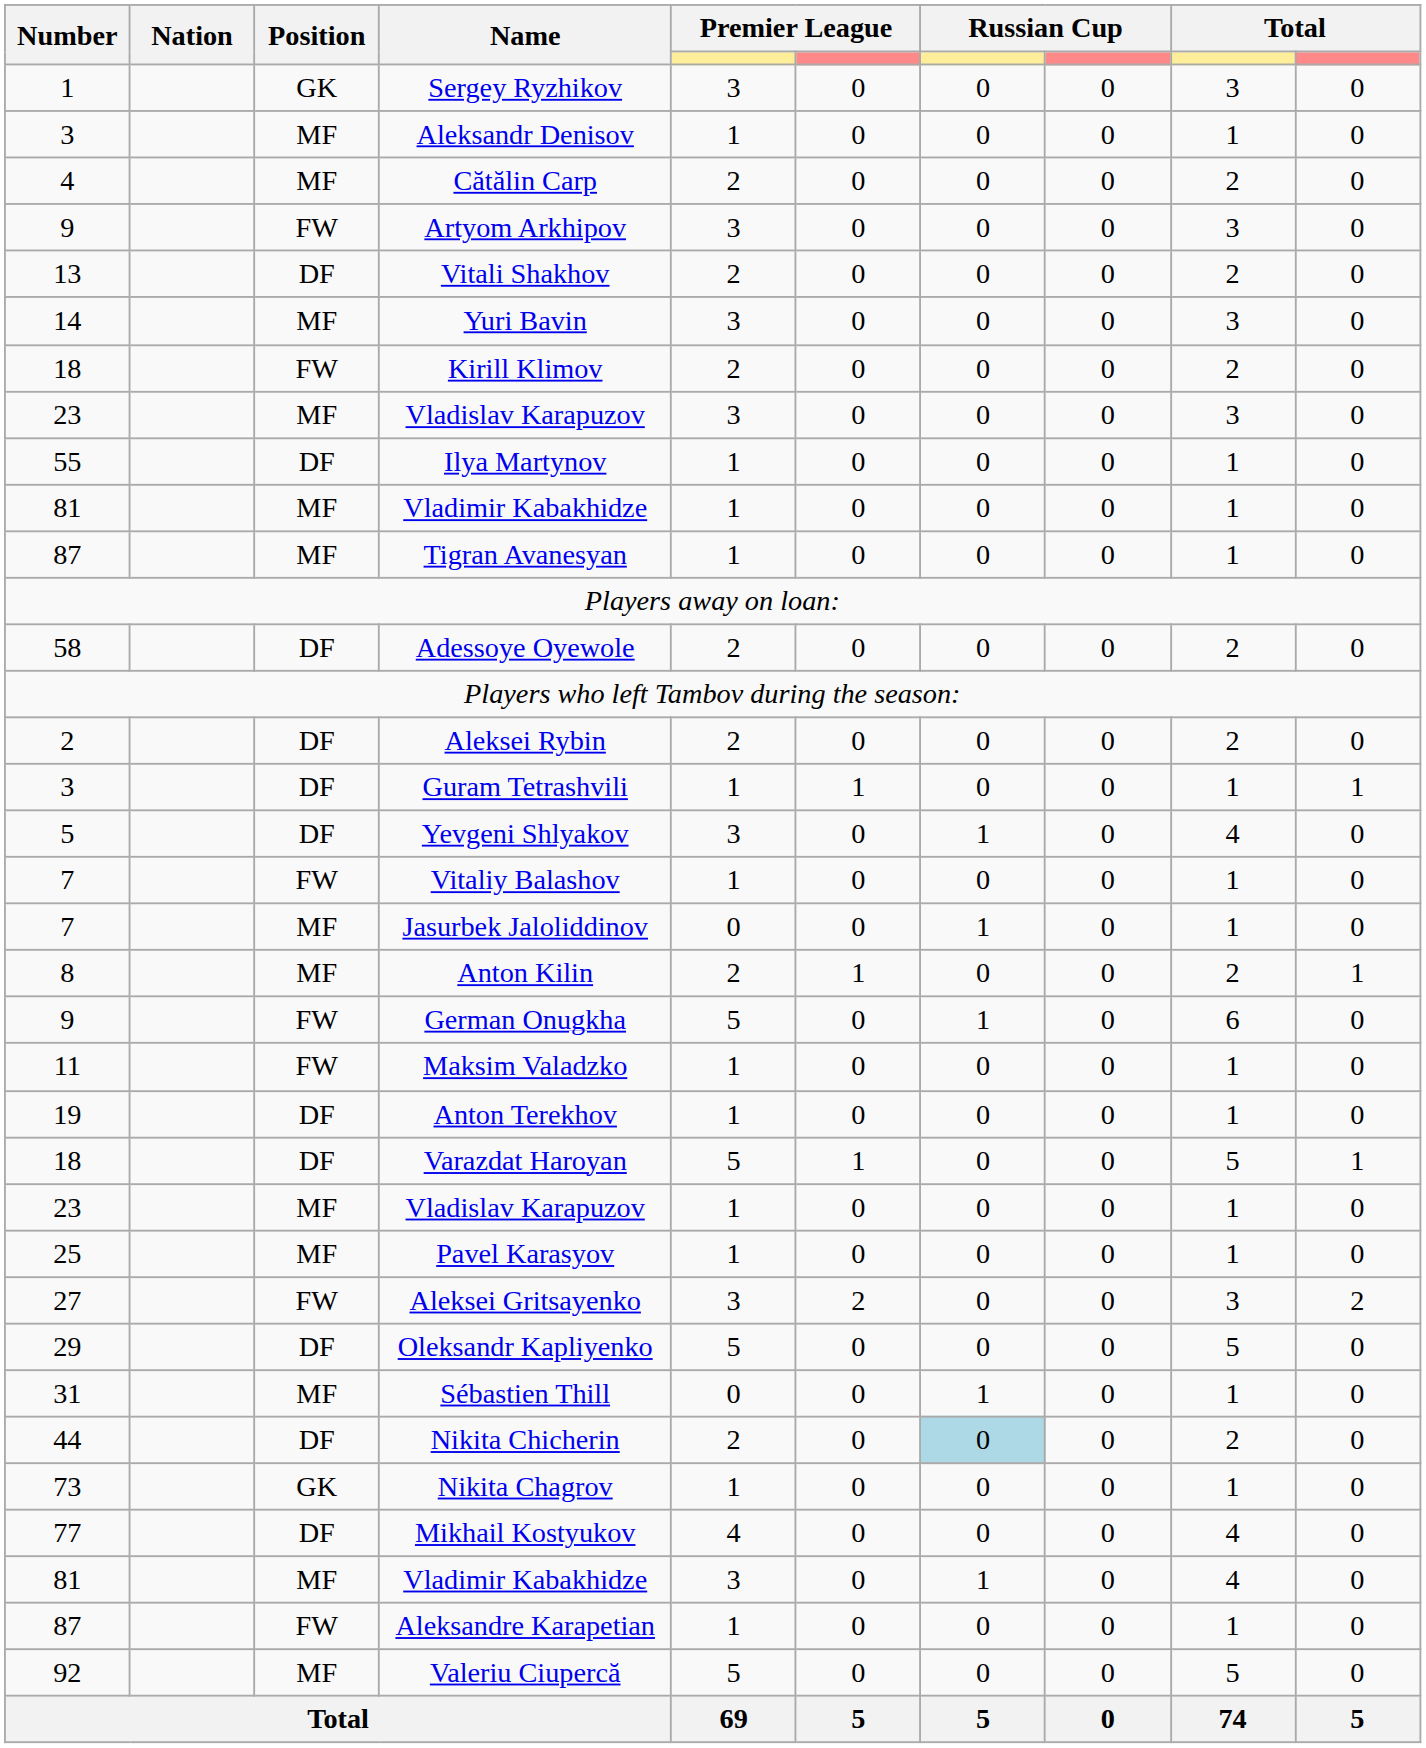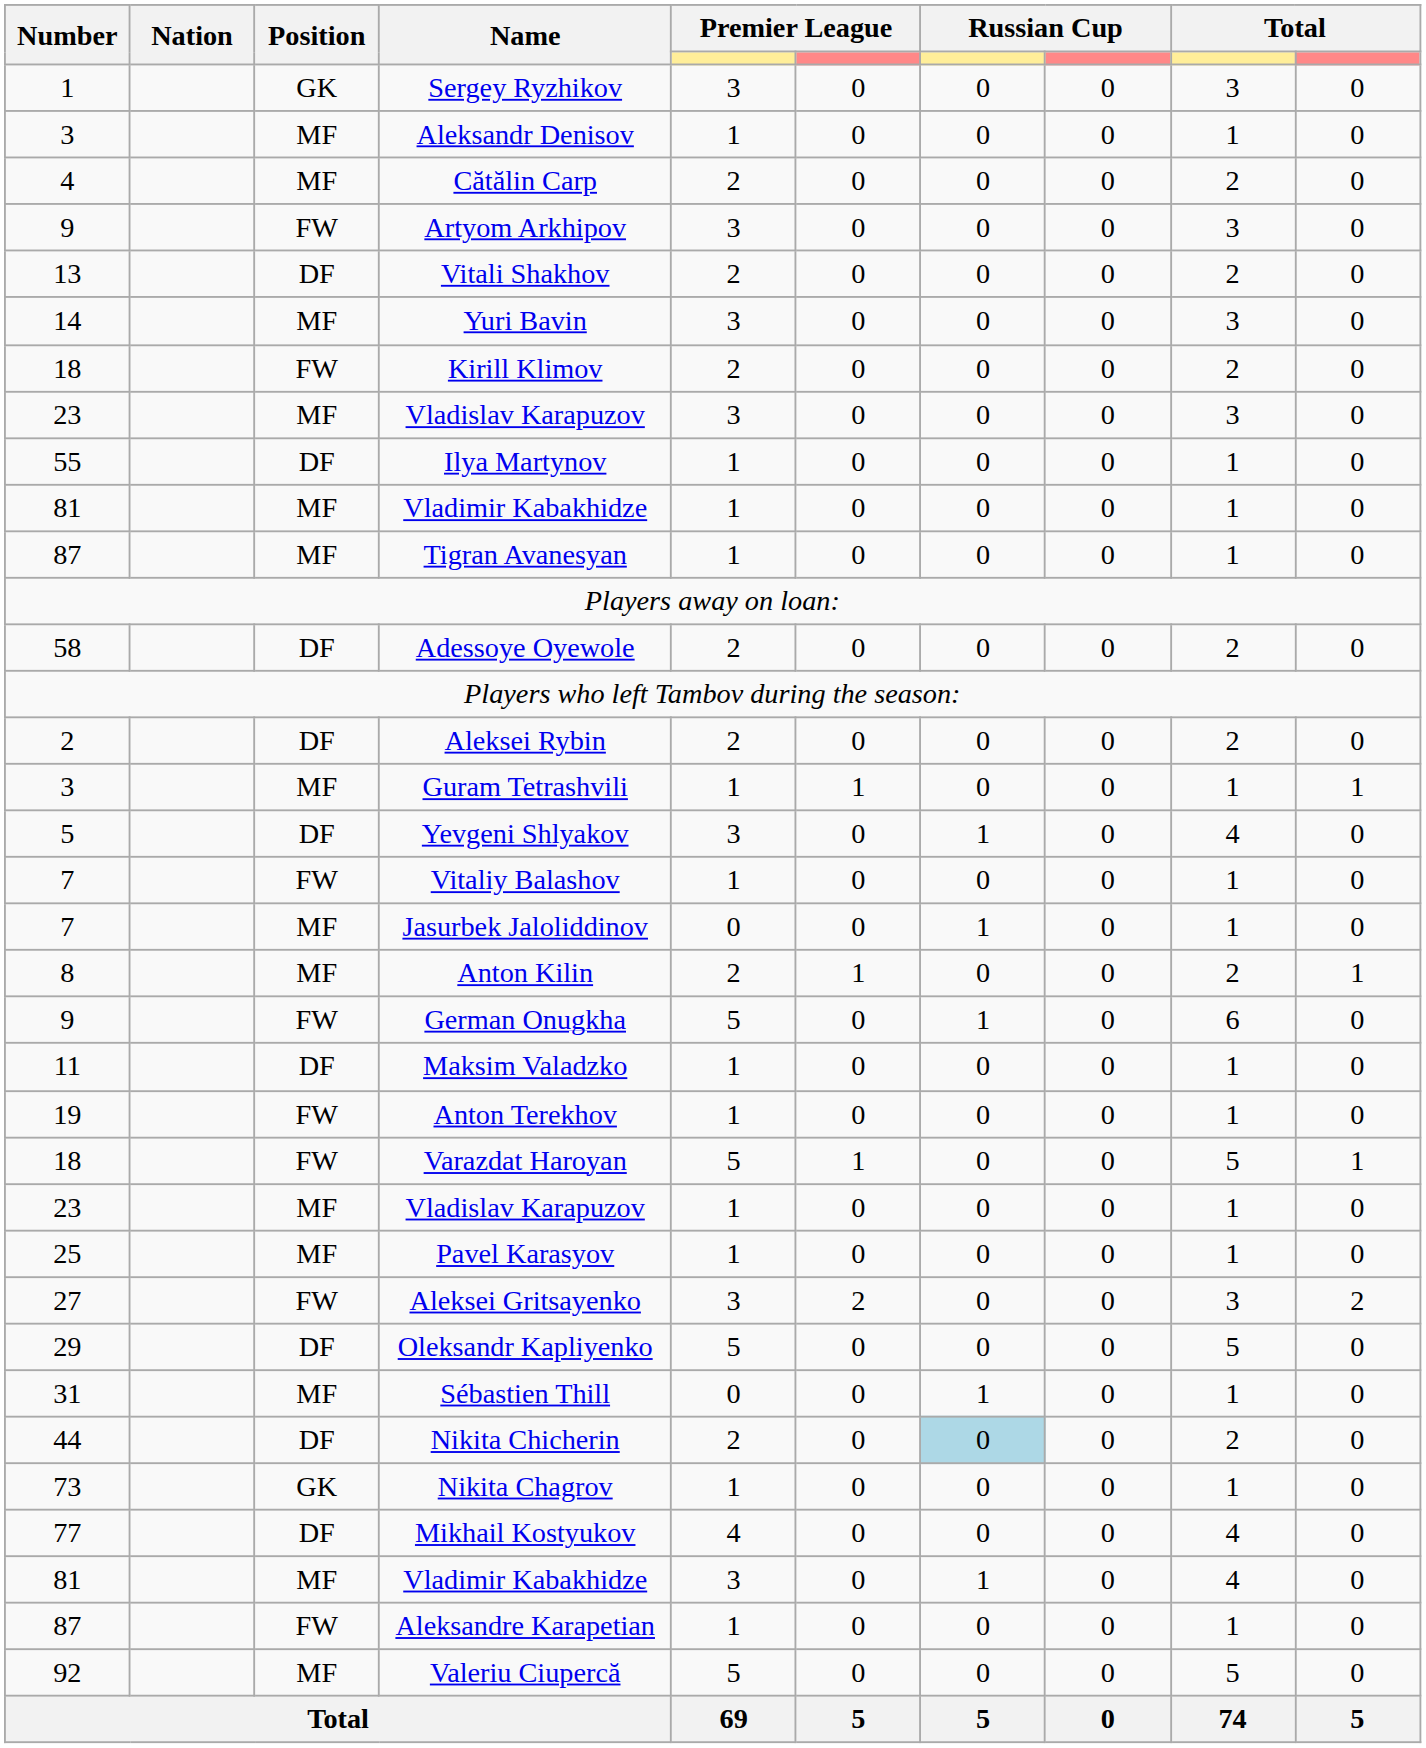 <table class="wikitable" style="font-size: 95%; text-align: center;">
 <tr>
 <th rowspan=2 width=60>Number</th>
 <th rowspan=2 width=60>Nation</th>
 <th rowspan=2 width=60>Position</th>
 <th rowspan=2 width=150>Name</th>
 <th colspan=2>Premier League</th>
 <th colspan=2>Russian Cup</th>
 <th colspan=2>Total</th>
 </tr>
 <tr>
 <th style="width:60px; background:#fe9;"></th>
 <th style="width:60px; background:#ff8888;"></th>
 <th style="width:60px; background:#fe9;"></th>
 <th style="width:60px; background:#ff8888;"></th>
 <th style="width:60px; background:#fe9;"></th>
 <th style="width:60px; background:#ff8888;"></th>
 </tr>
 <tr>
 <td>1</td>
 <td></td>
 <td>GK</td>
 <td><a href='#'>Sergey Ryzhikov</a></td>
 <td>3</td>
 <td>0</td>
 <td>0</td>
 <td>0</td>
 <td>3</td>
 <td>0</td>
 </tr>
 <tr>
 <td>3</td>
 <td></td>
 <td>MF</td>
 <td><a href='#'>Aleksandr Denisov</a></td>
 <td>1</td>
 <td>0</td>
 <td>0</td>
 <td>0</td>
 <td>1</td>
 <td>0</td>
 </tr>
 <tr>
 <td>4</td>
 <td></td>
 <td>MF</td>
 <td><a href='#'>Cătălin Carp</a></td>
 <td>2</td>
 <td>0</td>
 <td>0</td>
 <td>0</td>
 <td>2</td>
 <td>0</td>
 </tr>
 <tr>
 <td>9</td>
 <td></td>
 <td>FW</td>
 <td><a href='#'>Artyom Arkhipov</a></td>
 <td>3</td>
 <td>0</td>
 <td>0</td>
 <td>0</td>
 <td>3</td>
 <td>0</td>
 </tr>
 <tr>
 <td>13</td>
 <td></td>
 <td>DF</td>
 <td><a href='#'>Vitali Shakhov</a></td>
 <td>2</td>
 <td>0</td>
 <td>0</td>
 <td>0</td>
 <td>2</td>
 <td>0</td>
 </tr>
 <tr>
 <td>14</td>
 <td></td>
 <td>MF</td>
 <td><a href='#'>Yuri Bavin</a></td>
 <td>3</td>
 <td>0</td>
 <td>0</td>
 <td>0</td>
 <td>3</td>
 <td>0</td>
 </tr>
 <tr>
 <td>18</td>
 <td></td>
 <td>FW</td>
 <td><a href='#'>Kirill Klimov</a></td>
 <td>2</td>
 <td>0</td>
 <td>0</td>
 <td>0</td>
 <td>2</td>
 <td>0</td>
 </tr>
 <tr>
 <td>23</td>
 <td></td>
 <td>MF</td>
 <td><a href='#'>Vladislav Karapuzov</a></td>
 <td>3</td>
 <td>0</td>
 <td>0</td>
 <td>0</td>
 <td>3</td>
 <td>0</td>
 </tr>
 <tr>
 <td>55</td>
 <td></td>
 <td>DF</td>
 <td><a href='#'>Ilya Martynov</a></td>
 <td>1</td>
 <td>0</td>
 <td>0</td>
 <td>0</td>
 <td>1</td>
 <td>0</td>
 </tr>
 <tr>
 <td>81</td>
 <td></td>
 <td>MF</td>
 <td><a href='#'>Vladimir Kabakhidze</a></td>
 <td>1</td>
 <td>0</td>
 <td>0</td>
 <td>0</td>
 <td>1</td>
 <td>0</td>
 </tr>
 <tr>
 <td>87</td>
 <td></td>
 <td>MF</td>
 <td><a href='#'>Tigran Avanesyan</a></td>
 <td>1</td>
 <td>0</td>
 <td>0</td>
 <td>0</td>
 <td>1</td>
 <td>0</td>
 </tr>
 <tr>
 <td colspan="14"><em>Players away on loan:</em></td>
 </tr>
 <tr>
 <td>58</td>
 <td></td>
 <td>DF</td>
 <td><a href='#'>Adessoye Oyewole</a></td>
 <td>2</td>
 <td>0</td>
 <td>0</td>
 <td>0</td>
 <td>2</td>
 <td>0</td>
 </tr>
 <tr>
 <td colspan="14"><em>Players who left Tambov during the season:</em></td>
 </tr>
 <tr>
 <td>2</td>
 <td></td>
 <td>DF</td>
 <td><a href='#'>Aleksei Rybin</a></td>
 <td>2</td>
 <td>0</td>
 <td>0</td>
 <td>0</td>
 <td>2</td>
 <td>0</td>
 </tr>
 <tr>
 <td>3</td>
 <td></td>
-<td>DF</td>
+<td>MF</td>
 <td><a href='#'>Guram Tetrashvili</a></td>
 <td>1</td>
 <td>1</td>
 <td>0</td>
 <td>0</td>
 <td>1</td>
 <td>1</td>
 </tr>
 <tr>
 <td>5</td>
 <td></td>
 <td>DF</td>
 <td><a href='#'>Yevgeni Shlyakov</a></td>
 <td>3</td>
 <td>0</td>
 <td>1</td>
 <td>0</td>
 <td>4</td>
 <td>0</td>
 </tr>
 <tr>
 <td>7</td>
 <td></td>
 <td>FW</td>
 <td><a href='#'>Vitaliy Balashov</a></td>
 <td>1</td>
 <td>0</td>
 <td>0</td>
 <td>0</td>
 <td>1</td>
 <td>0</td>
 </tr>
 <tr>
 <td>7</td>
 <td></td>
 <td>MF</td>
 <td><a href='#'>Jasurbek Jaloliddinov</a></td>
 <td>0</td>
 <td>0</td>
 <td>1</td>
 <td>0</td>
 <td>1</td>
 <td>0</td>
 </tr>
 <tr>
 <td>8</td>
 <td></td>
 <td>MF</td>
 <td><a href='#'>Anton Kilin</a></td>
 <td>2</td>
 <td>1</td>
 <td>0</td>
 <td>0</td>
 <td>2</td>
 <td>1</td>
 </tr>
 <tr>
 <td>9</td>
 <td></td>
 <td>FW</td>
 <td><a href='#'>German Onugkha</a></td>
 <td>5</td>
 <td>0</td>
 <td>1</td>
 <td>0</td>
 <td>6</td>
 <td>0</td>
 </tr>
 <tr>
 <td>11</td>
 <td></td>
-<td>FW</td>
+<td>DF</td>
 <td><a href='#'>Maksim Valadzko</a></td>
 <td>1</td>
 <td>0</td>
 <td>0</td>
 <td>0</td>
 <td>1</td>
 <td>0</td>
 </tr>
 <tr>
 <td>19</td>
 <td></td>
-<td>DF</td>
+<td>FW</td>
 <td><a href='#'>Anton Terekhov</a></td>
 <td>1</td>
 <td>0</td>
 <td>0</td>
 <td>0</td>
 <td>1</td>
 <td>0</td>
 </tr>
 <tr>
 <td>18</td>
 <td></td>
-<td>DF</td>
+<td>FW</td>
 <td><a href='#'>Varazdat Haroyan</a></td>
 <td>5</td>
 <td>1</td>
 <td>0</td>
 <td>0</td>
 <td>5</td>
 <td>1</td>
 </tr>
 <tr>
 <td>23</td>
 <td></td>
 <td>MF</td>
 <td><a href='#'>Vladislav Karapuzov</a></td>
 <td>1</td>
 <td>0</td>
 <td>0</td>
 <td>0</td>
 <td>1</td>
 <td>0</td>
 </tr>
 <tr>
 <td>25</td>
 <td></td>
 <td>MF</td>
 <td><a href='#'>Pavel Karasyov</a></td>
 <td>1</td>
 <td>0</td>
 <td>0</td>
 <td>0</td>
 <td>1</td>
 <td>0</td>
 </tr>
 <tr>
 <td>27</td>
 <td></td>
 <td>FW</td>
 <td><a href='#'>Aleksei Gritsayenko</a></td>
 <td>3</td>
 <td>2</td>
 <td>0</td>
 <td>0</td>
 <td>3</td>
 <td>2</td>
 </tr>
 <tr>
 <td>29</td>
 <td></td>
 <td>DF</td>
 <td><a href='#'>Oleksandr Kapliyenko</a></td>
 <td>5</td>
 <td>0</td>
 <td>0</td>
 <td>0</td>
 <td>5</td>
 <td>0</td>
 </tr>
 <tr>
 <td>31</td>
 <td></td>
 <td>MF</td>
 <td><a href='#'>Sébastien Thill</a></td>
 <td>0</td>
 <td>0</td>
 <td>1</td>
 <td>0</td>
 <td>1</td>
 <td>0</td>
 </tr>
 <tr>
 <td>44</td>
 <td></td>
 <td>DF</td>
 <td><a href='#'>Nikita Chicherin</a></td>
 <td>2</td>
 <td>0</td>
 <td style="background: lightblue;">0</td>
 <td>0</td>
 <td>2</td>
 <td>0</td>
 </tr>
 <tr>
 <td>73</td>
 <td></td>
 <td>GK</td>
 <td><a href='#'>Nikita Chagrov</a></td>
 <td>1</td>
 <td>0</td>
 <td>0</td>
 <td>0</td>
 <td>1</td>
 <td>0</td>
 </tr>
 <tr>
 <td>77</td>
 <td></td>
 <td>DF</td>
 <td><a href='#'>Mikhail Kostyukov</a></td>
 <td>4</td>
 <td>0</td>
 <td>0</td>
 <td>0</td>
 <td>4</td>
 <td>0</td>
 </tr>
 <tr>
 <td>81</td>
 <td></td>
 <td>MF</td>
 <td><a href='#'>Vladimir Kabakhidze</a></td>
 <td>3</td>
 <td>0</td>
 <td>1</td>
 <td>0</td>
 <td>4</td>
 <td>0</td>
 </tr>
 <tr>
 <td>87</td>
 <td></td>
 <td>FW</td>
 <td><a href='#'>Aleksandre Karapetian</a></td>
 <td>1</td>
 <td>0</td>
 <td>0</td>
 <td>0</td>
 <td>1</td>
 <td>0</td>
 </tr>
 <tr>
 <td>92</td>
 <td></td>
 <td>MF</td>
 <td><a href='#'>Valeriu Ciupercă</a></td>
 <td>5</td>
 <td>0</td>
 <td>0</td>
 <td>0</td>
 <td>5</td>
 <td>0</td>
 </tr>
 <tr>
 <th colspan=4>Total</th>
 <th>69</th>
 <th>5</th>
 <th>5</th>
 <th>0</th>
 <th>74</th>
 <th>5</th>
 </tr>
 </table>
